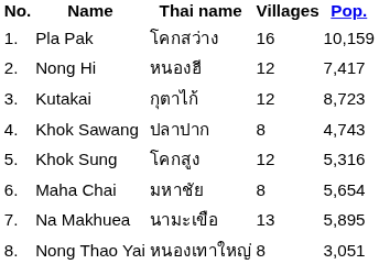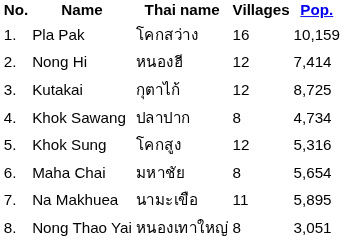 <table>
 <tr>
 <th>No.</th>
 <th>Name</th>
 <th>Thai name</th>
 <th>Villages</th>
 <th><a href='#'>Pop.</a></th>
 </tr>
 <tr>
 <td>1.</td>
 <td>Pla Pak</td>
 <td>โคกสว่าง</td>
 <td>16</td>
 <td>10,159</td>
 <td></td>
 </tr>
 <tr>
 <td>2.</td>
 <td>Nong Hi</td>
 <td>หนองฮี</td>
 <td>12</td>
-<td>7,417</td>
+<td>7,414</td>
 <td></td>
 </tr>
 <tr>
 <td>3.</td>
 <td>Kutakai</td>
 <td>กุตาไก้</td>
 <td>12</td>
-<td>8,723</td>
+<td>8,725</td>
 <td></td>
 </tr>
 <tr>
 <td>4.</td>
 <td>Khok Sawang</td>
 <td>ปลาปาก</td>
 <td>8</td>
-<td>4,743</td>
+<td>4,734</td>
 <td></td>
 </tr>
 <tr>
 <td>5.</td>
 <td>Khok Sung</td>
 <td>โคกสูง</td>
 <td>12</td>
 <td>5,316</td>
 <td></td>
 </tr>
 <tr>
 <td>6.</td>
 <td>Maha Chai</td>
 <td>มหาชัย</td>
 <td>8</td>
 <td>5,654</td>
 <td></td>
 </tr>
 <tr>
 <td>7.</td>
 <td>Na Makhuea</td>
 <td>นามะเขือ</td>
-<td>13</td>
+<td>11</td>
 <td>5,895</td>
 <td></td>
 </tr>
 <tr>
 <td>8.</td>
 <td>Nong Thao Yai</td>
 <td>หนองเทาใหญ่</td>
 <td>8</td>
 <td>3,051</td>
 <td></td>
 </tr>
 </table>
